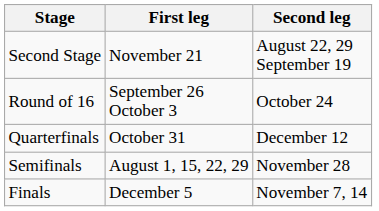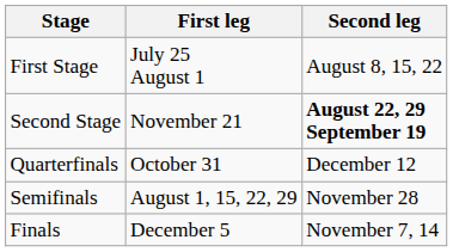 <table class="wikitable">
 <tr>
 <th>Stage</th>
 <th>First leg</th>
 <th>Second leg</th>
 </tr>
 <tr>
+<td>First Stage</td>
+<td>July 25<br>August 1</td>
+<td>August 8, 15, 22</td>
+</tr>
+<tr>
 <td>Second Stage</td>
 <td>November 21</td>
-<td>August 22, 29<br>September 19</td>
-</tr>
-<tr>
-<td>Round of 16</td>
-<td>September 26<br>October 3</td>
-<td>October 24</td>
+<td><strong>August 22, 29<br>September 19</strong></td>
 </tr>
 <tr>
 <td>Quarterfinals</td>
 <td>October 31</td>
 <td>December 12</td>
 </tr>
 <tr>
 <td>Semifinals</td>
 <td>August 1, 15, 22, 29</td>
 <td>November 28</td>
 </tr>
 <tr>
 <td>Finals</td>
 <td>December 5</td>
 <td>November 7, 14</td>
 </tr>
 </table>
